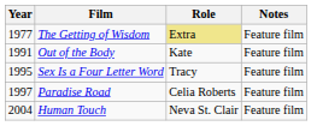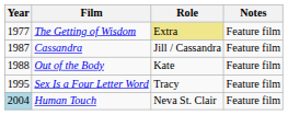 <table class="wikitable">
 <tr>
 <th>Year</th>
 <th>Film</th>
 <th>Role</th>
 <th>Notes</th>
 </tr>
 <tr>
 <td>1977</td>
 <td><em><a href='#'> The Getting of Wisdom</a></em></td>
 <td style="background: khaki;">Extra</td>
 <td>Feature film</td>
 </tr>
 <tr>
-<td>1991</td>
+<td>1987</td>
+<td><em><a href='#'>Cassandra</a></em></td>
+<td>Jill / Cassandra</td>
+<td>Feature film</td>
+</tr>
+<tr>
+<td>1988</td>
 <td><em><a href='#'>Out of the Body</a></em></td>
 <td>Kate</td>
 <td>Feature film</td>
 </tr>
 <tr>
 <td>1995</td>
 <td><em><a href='#'>Sex Is a Four Letter Word</a></em></td>
 <td>Tracy</td>
 <td>Feature film</td>
 </tr>
 <tr>
-<td>1997</td>
-<td><em><a href='#'>Paradise Road</a></em></td>
-<td>Celia Roberts</td>
-<td>Feature film</td>
-</tr>
-<tr>
-<td>2004</td>
+<td style="background: lightblue;">2004</td>
 <td><em><a href='#'>Human Touch</a></em></td>
 <td>Neva St. Clair</td>
 <td>Feature film</td>
 </tr>
 </table>
